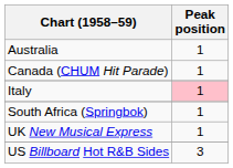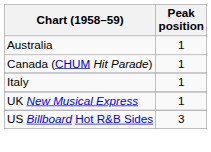 <table class="wikitable sortable">
 <tr>
 <th align="left">Chart (1958–59)</th>
 <th align="left">Peak<br>position</th>
 </tr>
 <tr>
 <td>Australia</td>
 <td style="text-align:center;">1</td>
 </tr>
 <tr>
 <td>Canada (<a href='#'>CHUM</a> <em>Hit Parade</em>)</td>
 <td align="center">1</td>
 </tr>
 <tr>
 </tr>
 <tr>
 </tr>
 <tr>
 <td>Italy</td>
-<td style="background: pink; text-align:center;">1</td>
+<td style="text-align:center;">1</td>
 </tr>
 <tr>
-</tr>
-<tr>
-<td>South Africa (<a href='#'>Springbok</a>)</td>
-<td align="center">1</td>
 </tr>
 <tr>
 <td>UK <em><a href='#'>New Musical Express</a></em></td>
 <td style="text-align:center;">1</td>
 </tr>
 <tr>
 </tr>
 <tr>
 <td>US <em><a href='#'>Billboard</a></em> <a href='#'>Hot R&B Sides</a></td>
 <td style="text-align:center;">3</td>
 </tr>
 </table>
